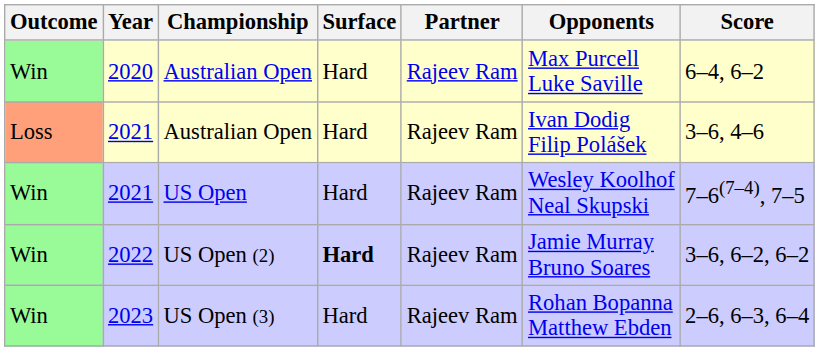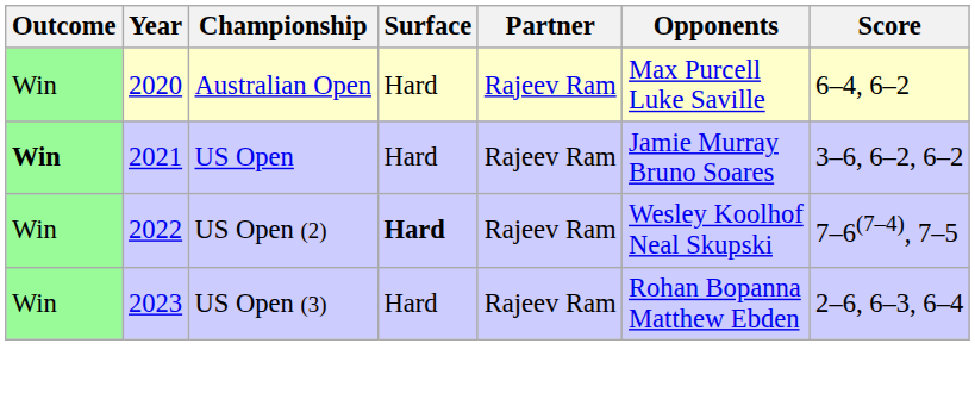 <table class="sortable wikitable">
 <tr>
 <th>Outcome</th>
 <th>Year</th>
 <th>Championship</th>
 <th>Surface</th>
 <th>Partner</th>
 <th>Opponents</th>
 <th class="unsortable">Score</th>
 </tr>
 <tr bgcolor=FFFFCC>
 <td bgcolor=#98FB98>Win</td>
 <td><a href='#'>2020</a></td>
 <td><a href='#'>Australian Open</a></td>
 <td>Hard</td>
 <td> <a href='#'>Rajeev Ram</a></td>
 <td> <a href='#'>Max Purcell</a><br> <a href='#'>Luke Saville</a></td>
 <td>6–4, 6–2</td>
 </tr>
-<tr bgcolor=FFFFCC>
-<td bgcolor=#ffa07a>Loss</td>
-<td><a href='#'>2021</a></td>
-<td>Australian Open</td>
-<td>Hard</td>
-<td> Rajeev Ram</td>
-<td> <a href='#'>Ivan Dodig</a><br> <a href='#'>Filip Polášek</a></td>
-<td>3–6, 4–6</td>
-</tr>
 <tr bgcolor=#CCCCFF>
-<td bgcolor=#98FB98>Win</td>
+<td bgcolor=#98FB98><strong>Win</strong></td>
 <td><a href='#'>2021</a></td>
 <td><a href='#'>US Open</a></td>
 <td>Hard</td>
 <td> Rajeev Ram</td>
-<td> <a href='#'>Wesley Koolhof</a><br> <a href='#'>Neal Skupski</a></td>
-<td>7–6<sup>(7–4)</sup>, 7–5</td>
+<td> <a href='#'>Jamie Murray</a><br> <a href='#'>Bruno Soares</a></td>
+<td>3–6, 6–2, 6–2</td>
 </tr>
 <tr bgcolor=#CCCCFF>
 <td bgcolor=#98FB98>Win</td>
 <td><a href='#'>2022</a></td>
 <td>US Open <small>(2)</small></td>
 <td><strong>Hard</strong></td>
 <td> Rajeev Ram</td>
-<td> <a href='#'>Jamie Murray</a><br> <a href='#'>Bruno Soares</a></td>
-<td>3–6, 6–2, 6–2</td>
+<td> <a href='#'>Wesley Koolhof</a><br> <a href='#'>Neal Skupski</a></td>
+<td>7–6<sup>(7–4)</sup>, 7–5</td>
 </tr>
 <tr bgcolor=#CCCCFF>
 <td bgcolor=#98FB98>Win</td>
 <td><a href='#'>2023</a></td>
 <td>US Open <small>(3)</small></td>
 <td>Hard</td>
 <td> Rajeev Ram</td>
 <td> <a href='#'>Rohan Bopanna</a><br> <a href='#'>Matthew Ebden</a></td>
 <td>2–6, 6–3, 6–4</td>
 </tr>
 </table>
